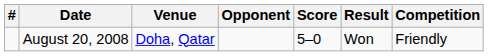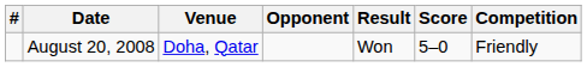 <table class="wikitable">
 <tr>
 <th>#</th>
 <th>Date</th>
 <th>Venue</th>
 <th>Opponent</th>
+<th>Result</th>
 <th>Score</th>
-<th>Result</th>
 <th>Competition</th>
 </tr>
 <tr>
 <td></td>
 <td>August 20, 2008</td>
 <td><a href='#'>Doha</a>, <a href='#'>Qatar</a></td>
 <td></td>
+<td>Won</td>
 <td>5–0</td>
-<td>Won</td>
 <td>Friendly</td>
 </tr>
 </table>
